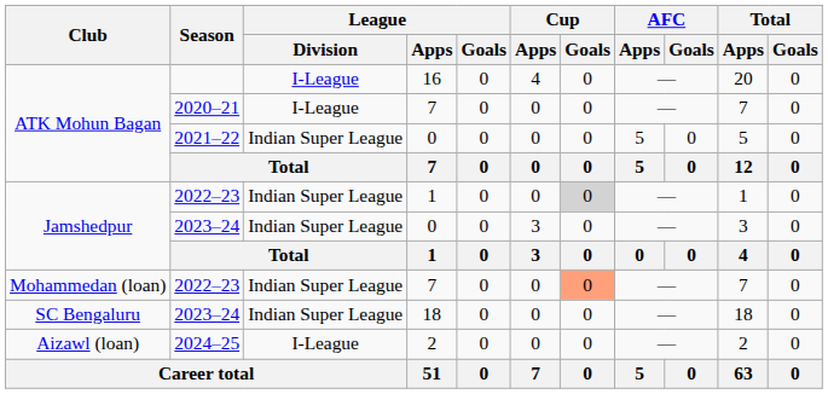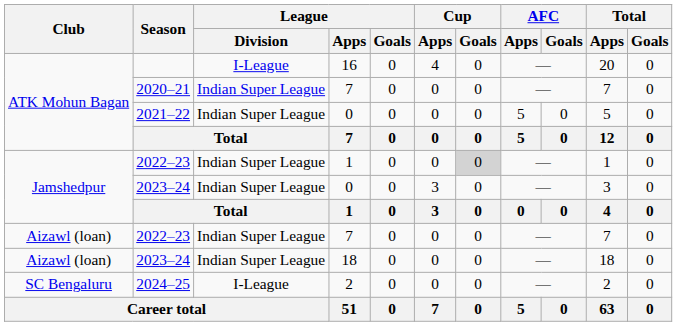 <table class="wikitable" style="text-align: center">
 <tr>
 <th rowspan="2">Club</th>
 <th rowspan="2">Season</th>
 <th colspan="3">League</th>
 <th colspan="2">Cup</th>
 <th colspan="2"><a href='#'>AFC</a></th>
 <th colspan="2">Total</th>
 </tr>
 <tr>
 <th>Division</th>
 <th>Apps</th>
 <th>Goals</th>
 <th>Apps</th>
 <th>Goals</th>
 <th>Apps</th>
 <th>Goals</th>
 <th>Apps</th>
 <th>Goals</th>
 </tr>
 <tr>
 <td rowspan="4"><a href='#'>ATK Mohun Bagan</a></td>
 <td></td>
 <td><a href='#'>I-League</a></td>
 <td>16</td>
 <td>0</td>
 <td>4</td>
 <td>0</td>
 <td colspan="2">—</td>
 <td>20</td>
 <td>0</td>
 </tr>
 <tr>
 <td><a href='#'>2020–21</a></td>
-<td>I-League</td>
+<td><a href='#'>Indian Super League</a></td>
 <td>7</td>
 <td>0</td>
 <td>0</td>
 <td>0</td>
 <td colspan="2">—</td>
 <td>7</td>
 <td>0</td>
 </tr>
 <tr>
 <td><a href='#'>2021–22</a></td>
 <td>Indian Super League</td>
 <td>0</td>
 <td>0</td>
 <td>0</td>
 <td>0</td>
 <td>5</td>
 <td>0</td>
 <td>5</td>
 <td>0</td>
 </tr>
 <tr>
 <th colspan="2">Total</th>
 <th>7</th>
 <th>0</th>
 <th>0</th>
 <th>0</th>
 <th>5</th>
 <th>0</th>
 <th>12</th>
 <th>0</th>
 </tr>
 <tr>
 <td rowspan="3"><a href='#'>Jamshedpur</a></td>
 <td><a href='#'>2022–23</a></td>
 <td>Indian Super League</td>
 <td>1</td>
 <td>0</td>
 <td>0</td>
 <td style="background: lightgrey;">0</td>
 <td colspan="2">—</td>
 <td>1</td>
 <td>0</td>
 </tr>
 <tr>
 <td><a href='#'>2023–24</a></td>
 <td>Indian Super League</td>
 <td>0</td>
 <td>0</td>
 <td>3</td>
 <td>0</td>
 <td colspan="2">—</td>
 <td>3</td>
 <td>0</td>
 </tr>
 <tr>
 <th colspan="2">Total</th>
 <th>1</th>
 <th>0</th>
 <th>3</th>
 <th>0</th>
 <th>0</th>
 <th>0</th>
 <th>4</th>
 <th>0</th>
 </tr>
 <tr>
-<td><a href='#'>Mohammedan</a> (loan)</td>
+<td><a href='#'>Aizawl</a> (loan)</td>
 <td><a href='#'>2022–23</a></td>
 <td>Indian Super League</td>
 <td>7</td>
 <td>0</td>
 <td>0</td>
-<td style="background: lightsalmon;">0</td>
+<td>0</td>
 <td colspan="2">—</td>
 <td>7</td>
 <td>0</td>
 </tr>
 <tr>
-<td><a href='#'>SC Bengaluru</a></td>
+<td><a href='#'>Aizawl</a> (loan)</td>
 <td><a href='#'>2023–24</a></td>
 <td>Indian Super League</td>
 <td>18</td>
 <td>0</td>
 <td>0</td>
 <td>0</td>
 <td colspan="2">—</td>
 <td>18</td>
 <td>0</td>
 </tr>
 <tr>
-<td><a href='#'>Aizawl</a> (loan)</td>
+<td><a href='#'>SC Bengaluru</a></td>
 <td><a href='#'>2024–25</a></td>
 <td>I-League</td>
 <td>2</td>
 <td>0</td>
 <td>0</td>
 <td>0</td>
 <td colspan="2">—</td>
 <td>2</td>
 <td>0</td>
 </tr>
 <tr>
 <th colspan="3">Career total</th>
 <th>51</th>
 <th>0</th>
 <th>7</th>
 <th>0</th>
 <th>5</th>
 <th>0</th>
 <th>63</th>
 <th>0</th>
 </tr>
 </table>
